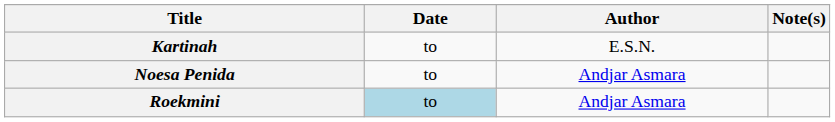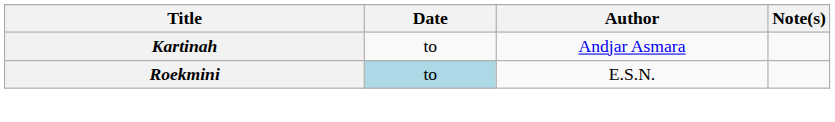 <table class="wikitable plainrowheaders sortable" style="text-align: center;">
 <tr>
 </tr>
 <tr>
 <th scope="col" style="width:20em;">Title</th>
 <th scope="col" style="width:7em;">Date</th>
 <th scope="col" style="width:15em;">Author</th>
 <th scope="col" style="width:2em;" class="unsortable">Note(s)</th>
 </tr>
 <tr>
 <th scope="row"><em>Kartinah</em></th>
 <td> to </td>
-<td>E.S.N.</td>
-<td></td>
-</tr>
-<tr>
-<th scope="row"><em>Noesa Penida</em></th>
-<td> to </td>
 <td><a href='#'>Andjar Asmara</a></td>
 <td></td>
 </tr>
 <tr>
 <th scope="row"><em>Roekmini</em></th>
 <td style="background: lightblue;"> to </td>
-<td><a href='#'>Andjar Asmara</a></td>
+<td>E.S.N.</td>
 <td></td>
 </tr>
 </table>
